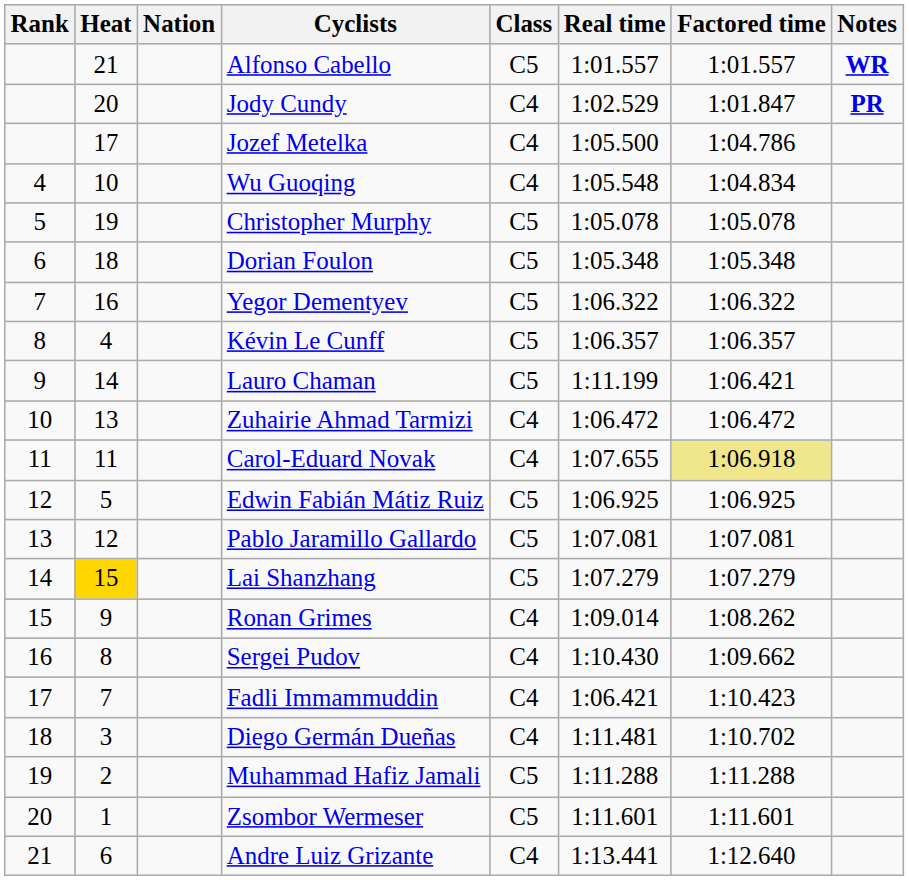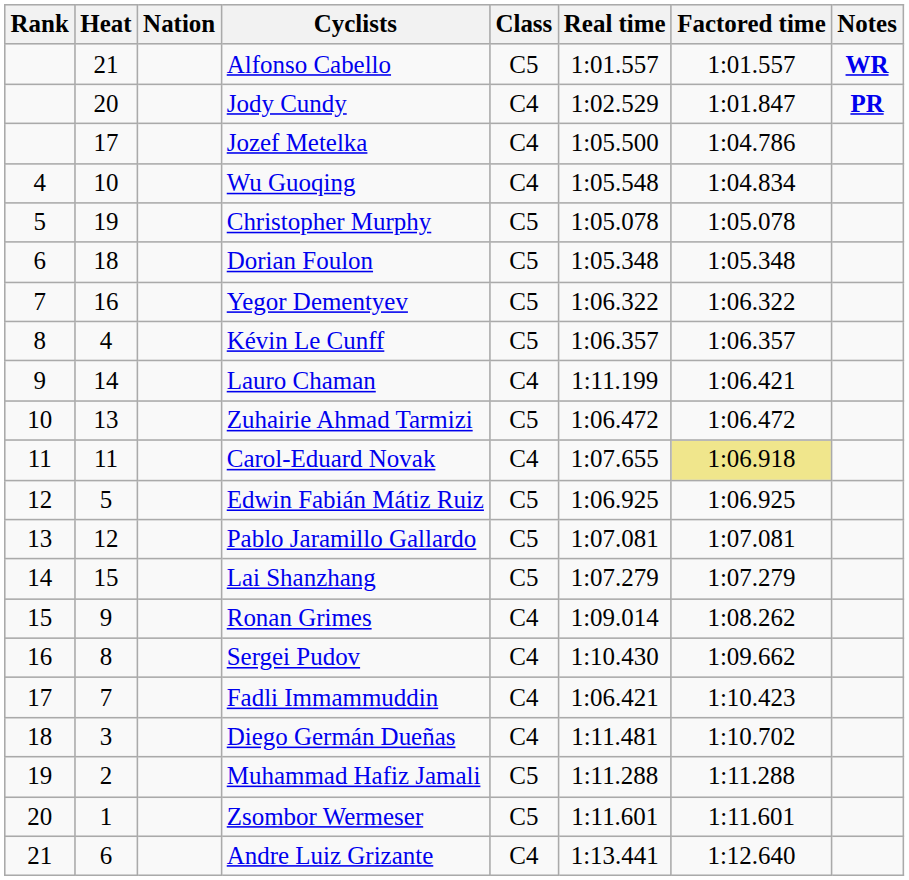 <table class="wikitable sortable" style="text-align:center;">
 <tr>
 <th>Rank</th>
 <th>Heat</th>
 <th>Nation</th>
 <th class="unsortable">Cyclists</th>
 <th>Class</th>
 <th>Real time</th>
 <th>Factored time</th>
 <th class="unsortable">Notes</th>
 </tr>
 <tr>
 <td></td>
 <td>21</td>
 <td align=left></td>
 <td align=left><a href='#'>Alfonso Cabello</a></td>
 <td>C5</td>
 <td>1:01.557</td>
 <td>1:01.557</td>
 <td><strong><a href='#'>WR</a></strong></td>
 </tr>
 <tr>
 <td></td>
 <td>20</td>
 <td align=left></td>
 <td align=left><a href='#'>Jody Cundy</a></td>
 <td>C4</td>
 <td>1:02.529</td>
 <td>1:01.847</td>
 <td><strong><a href='#'>PR</a></strong></td>
 </tr>
 <tr>
 <td></td>
 <td>17</td>
 <td align=left></td>
 <td align=left><a href='#'>Jozef Metelka</a></td>
 <td>C4</td>
 <td>1:05.500</td>
 <td>1:04.786</td>
 <td></td>
 </tr>
 <tr>
 <td>4</td>
 <td>10</td>
 <td align=left></td>
 <td align=left><a href='#'>Wu Guoqing</a></td>
 <td>C4</td>
 <td>1:05.548</td>
 <td>1:04.834</td>
 <td></td>
 </tr>
 <tr>
 <td>5</td>
 <td>19</td>
 <td align=left></td>
 <td align=left><a href='#'>Christopher Murphy</a></td>
 <td>C5</td>
 <td>1:05.078</td>
 <td>1:05.078</td>
 <td></td>
 </tr>
 <tr>
 <td>6</td>
 <td>18</td>
 <td align=left></td>
 <td align=left><a href='#'>Dorian Foulon</a></td>
 <td>C5</td>
 <td>1:05.348</td>
 <td>1:05.348</td>
 <td></td>
 </tr>
 <tr>
 <td>7</td>
 <td>16</td>
 <td align=left></td>
 <td align=left><a href='#'>Yegor Dementyev</a></td>
 <td>C5</td>
 <td>1:06.322</td>
 <td>1:06.322</td>
 <td></td>
 </tr>
 <tr>
 <td>8</td>
 <td>4</td>
 <td align=left></td>
 <td align=left><a href='#'>Kévin Le Cunff</a></td>
 <td>C5</td>
 <td>1:06.357</td>
 <td>1:06.357</td>
 <td></td>
 </tr>
 <tr>
 <td>9</td>
 <td>14</td>
 <td align=left></td>
 <td align=left><a href='#'>Lauro Chaman</a></td>
-<td>C5</td>
+<td>C4</td>
 <td>1:11.199</td>
 <td>1:06.421</td>
 <td></td>
 </tr>
 <tr>
 <td>10</td>
 <td>13</td>
 <td align=left></td>
 <td align=left><a href='#'>Zuhairie Ahmad Tarmizi</a></td>
-<td>C4</td>
+<td>C5</td>
 <td>1:06.472</td>
 <td>1:06.472</td>
 <td></td>
 </tr>
 <tr>
 <td>11</td>
 <td>11</td>
 <td align=left></td>
 <td align=left><a href='#'>Carol-Eduard Novak</a></td>
 <td>C4</td>
 <td>1:07.655</td>
 <td style="background: khaki;">1:06.918</td>
 <td></td>
 </tr>
 <tr>
 <td>12</td>
 <td>5</td>
 <td align=left></td>
 <td align=left><a href='#'>Edwin Fabián Mátiz Ruiz</a></td>
 <td>C5</td>
 <td>1:06.925</td>
 <td>1:06.925</td>
 <td></td>
 </tr>
 <tr>
 <td>13</td>
 <td>12</td>
 <td align=left></td>
 <td align=left><a href='#'>Pablo Jaramillo Gallardo</a></td>
 <td>C5</td>
 <td>1:07.081</td>
 <td>1:07.081</td>
 <td></td>
 </tr>
 <tr>
 <td>14</td>
-<td style="background: gold;">15</td>
+<td>15</td>
 <td align=left></td>
 <td align=left><a href='#'>Lai Shanzhang</a></td>
 <td>C5</td>
 <td>1:07.279</td>
 <td>1:07.279</td>
 <td></td>
 </tr>
 <tr>
 <td>15</td>
 <td>9</td>
 <td align=left></td>
 <td align=left><a href='#'>Ronan Grimes</a></td>
 <td>C4</td>
 <td>1:09.014</td>
 <td>1:08.262</td>
 <td></td>
 </tr>
 <tr>
 <td>16</td>
 <td>8</td>
 <td align=left></td>
 <td align=left><a href='#'>Sergei Pudov</a></td>
 <td>C4</td>
 <td>1:10.430</td>
 <td>1:09.662</td>
 <td></td>
 </tr>
 <tr>
 <td>17</td>
 <td>7</td>
 <td align=left></td>
 <td align=left><a href='#'>Fadli Immammuddin</a></td>
 <td>C4</td>
 <td>1:06.421</td>
 <td>1:10.423</td>
 <td></td>
 </tr>
 <tr>
 <td>18</td>
 <td>3</td>
 <td align=left></td>
 <td align=left><a href='#'>Diego Germán Dueñas</a></td>
 <td>C4</td>
 <td>1:11.481</td>
 <td>1:10.702</td>
 <td></td>
 </tr>
 <tr>
 <td>19</td>
 <td>2</td>
 <td align=left></td>
 <td align=left><a href='#'>Muhammad Hafiz Jamali</a></td>
 <td>C5</td>
 <td>1:11.288</td>
 <td>1:11.288</td>
 <td></td>
 </tr>
 <tr>
 <td>20</td>
 <td>1</td>
 <td align=left></td>
 <td align=left><a href='#'>Zsombor Wermeser</a></td>
 <td>C5</td>
 <td>1:11.601</td>
 <td>1:11.601</td>
 <td></td>
 </tr>
 <tr>
 <td>21</td>
 <td>6</td>
 <td align=left></td>
 <td align=left><a href='#'>Andre Luiz Grizante</a></td>
 <td>C4</td>
 <td>1:13.441</td>
 <td>1:12.640</td>
 <td></td>
 </tr>
 </table>
